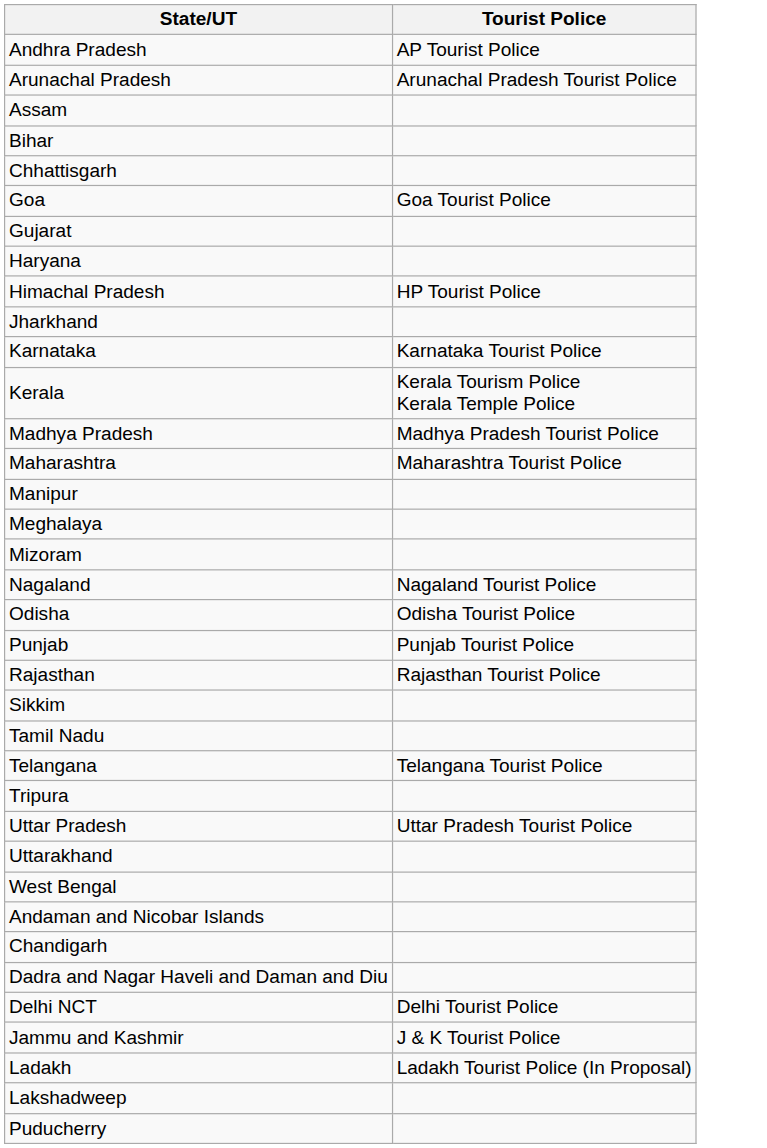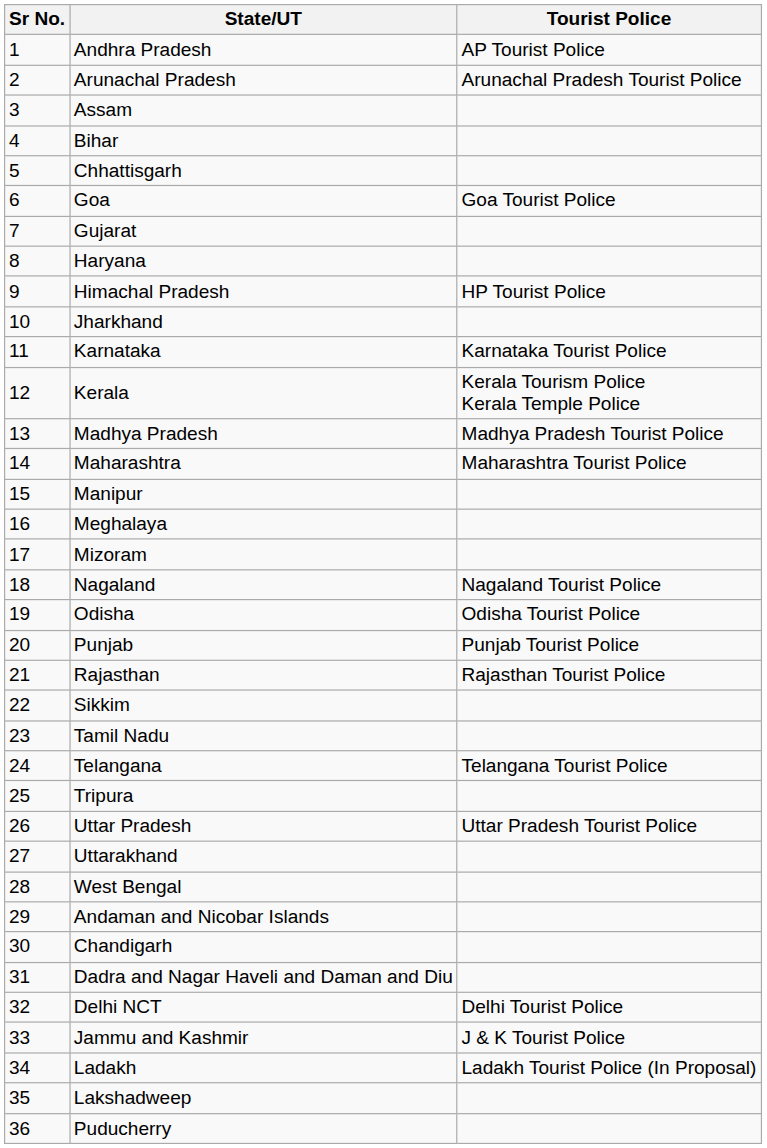 <table class="wikitable">
 <tr>
+<th>Sr No.</th>
 <th>State/UT</th>
 <th>Tourist Police</th>
 </tr>
 <tr>
+<td>1</td>
 <td>Andhra Pradesh</td>
 <td>AP Tourist Police</td>
 </tr>
 <tr>
+<td>2</td>
 <td>Arunachal Pradesh</td>
 <td>Arunachal Pradesh Tourist Police </td>
 </tr>
 <tr>
+<td>3</td>
 <td>Assam</td>
 <td></td>
 </tr>
 <tr>
+<td>4</td>
 <td>Bihar</td>
 <td></td>
 </tr>
 <tr>
+<td>5</td>
 <td>Chhattisgarh</td>
 <td></td>
 </tr>
 <tr>
+<td>6</td>
 <td>Goa</td>
 <td>Goa Tourist Police</td>
 </tr>
 <tr>
+<td>7</td>
 <td>Gujarat</td>
 <td></td>
 </tr>
 <tr>
+<td>8</td>
 <td>Haryana</td>
 <td></td>
 </tr>
 <tr>
+<td>9</td>
 <td>Himachal Pradesh</td>
 <td>HP Tourist Police</td>
 </tr>
 <tr>
+<td>10</td>
 <td>Jharkhand</td>
 <td></td>
 </tr>
 <tr>
+<td>11</td>
 <td>Karnataka</td>
 <td>Karnataka Tourist Police</td>
 </tr>
 <tr>
+<td>12</td>
 <td>Kerala</td>
 <td>Kerala Tourism Police<br>Kerala Temple Police</td>
 </tr>
 <tr>
+<td>13</td>
 <td>Madhya Pradesh</td>
 <td>Madhya Pradesh Tourist Police</td>
 </tr>
 <tr>
+<td>14</td>
 <td>Maharashtra</td>
 <td>Maharashtra Tourist Police</td>
 </tr>
 <tr>
+<td>15</td>
 <td>Manipur</td>
 <td></td>
 </tr>
 <tr>
+<td>16</td>
 <td>Meghalaya</td>
 <td></td>
 </tr>
 <tr>
+<td>17</td>
 <td>Mizoram</td>
 <td></td>
 </tr>
 <tr>
+<td>18</td>
 <td>Nagaland</td>
 <td>Nagaland Tourist Police</td>
 </tr>
 <tr>
+<td>19</td>
 <td>Odisha</td>
 <td>Odisha Tourist Police</td>
 </tr>
 <tr>
+<td>20</td>
 <td>Punjab</td>
 <td>Punjab Tourist Police</td>
 </tr>
 <tr>
+<td>21</td>
 <td>Rajasthan</td>
 <td>Rajasthan Tourist Police</td>
 </tr>
 <tr>
+<td>22</td>
 <td>Sikkim</td>
 <td></td>
 </tr>
 <tr>
+<td>23</td>
 <td>Tamil Nadu</td>
 <td></td>
 </tr>
 <tr>
+<td>24</td>
 <td>Telangana</td>
 <td>Telangana Tourist Police</td>
 </tr>
 <tr>
+<td>25</td>
 <td>Tripura</td>
 <td></td>
 </tr>
 <tr>
+<td>26</td>
 <td>Uttar Pradesh</td>
 <td>Uttar Pradesh Tourist Police</td>
 </tr>
 <tr>
+<td>27</td>
 <td>Uttarakhand</td>
 <td></td>
 </tr>
 <tr>
+<td>28</td>
 <td>West Bengal</td>
 <td></td>
 </tr>
 <tr>
+<td>29</td>
 <td>Andaman and Nicobar Islands</td>
 <td></td>
 </tr>
 <tr>
+<td>30</td>
 <td>Chandigarh</td>
 <td></td>
 </tr>
 <tr>
+<td>31</td>
 <td>Dadra and Nagar Haveli and Daman and Diu</td>
 <td></td>
 </tr>
 <tr>
+<td>32</td>
 <td>Delhi NCT</td>
 <td>Delhi Tourist Police</td>
 </tr>
 <tr>
+<td>33</td>
 <td>Jammu and Kashmir</td>
 <td>J & K Tourist Police</td>
 </tr>
 <tr>
+<td>34</td>
 <td>Ladakh</td>
 <td>Ladakh Tourist Police (In Proposal)</td>
 </tr>
 <tr>
+<td>35</td>
 <td>Lakshadweep</td>
 <td></td>
 </tr>
 <tr>
+<td>36</td>
 <td>Puducherry</td>
 <td></td>
 </tr>
 </table>
